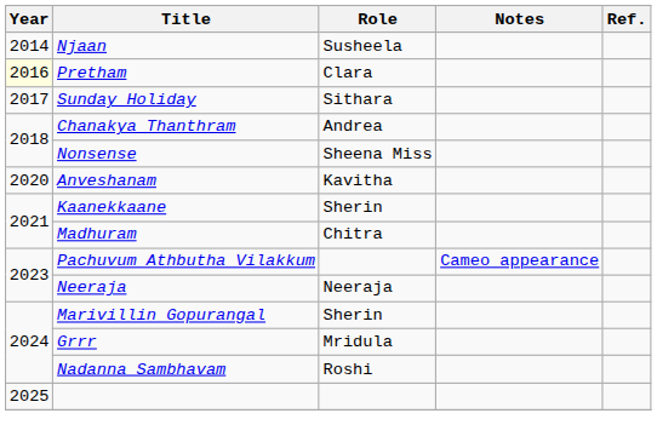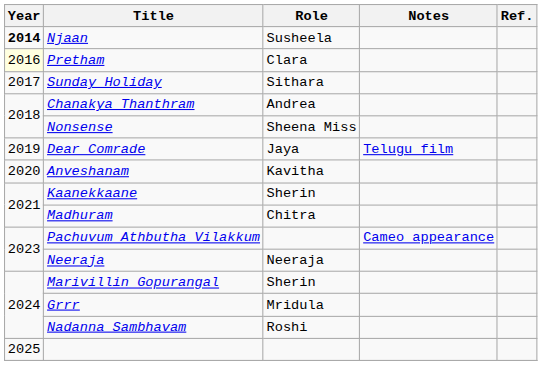 <table class="wikitable sortable">
 <tr>
 <th>Year</th>
 <th>Title</th>
 <th>Role</th>
 <th class="unsortable">Notes</th>
 <th class="unsortable">Ref.</th>
 </tr>
 <tr>
-<td>2014</td>
+<td><strong>2014</strong></td>
 <td><em><a href='#'>Njaan</a></em></td>
 <td>Susheela</td>
 <td></td>
 <td></td>
 </tr>
 <tr>
 <td style="background: lightyellow;">2016</td>
 <td><em><a href='#'>Pretham</a></em></td>
 <td>Clara</td>
 <td></td>
 <td></td>
 </tr>
 <tr>
 <td>2017</td>
 <td><em><a href='#'>Sunday Holiday</a></em></td>
 <td>Sithara</td>
 <td></td>
 <td></td>
 </tr>
 <tr>
 <td rowspan=2>2018</td>
 <td><em><a href='#'>Chanakya Thanthram</a></em></td>
 <td>Andrea</td>
 <td></td>
 <td></td>
 </tr>
 <tr>
 <td><em><a href='#'>Nonsense</a></em></td>
 <td>Sheena Miss</td>
 <td></td>
+<td></td>
+</tr>
+<tr>
+<td>2019</td>
+<td><em><a href='#'>Dear Comrade</a></em></td>
+<td>Jaya</td>
+<td><a href='#'>Telugu film</a></td>
 <td></td>
 </tr>
 <tr>
 <td>2020</td>
 <td><em><a href='#'>Anveshanam</a></em></td>
 <td>Kavitha</td>
 <td></td>
 <td></td>
 </tr>
 <tr>
 <td rowspan=2>2021</td>
 <td><em><a href='#'>Kaanekkaane</a></em></td>
 <td>Sherin</td>
 <td></td>
 <td></td>
 </tr>
 <tr>
 <td><em><a href='#'>Madhuram</a></em></td>
 <td>Chitra</td>
 <td></td>
 <td></td>
 </tr>
 <tr>
 <td rowspan=2>2023</td>
 <td><em><a href='#'>Pachuvum Athbutha Vilakkum</a></em></td>
 <td></td>
 <td><a href='#'>Cameo appearance</a></td>
 <td></td>
 </tr>
 <tr>
 <td><em><a href='#'>Neeraja</a></em></td>
 <td>Neeraja</td>
 <td></td>
 <td></td>
 </tr>
 <tr>
 <td rowspan=3>2024</td>
 <td><em><a href='#'>Marivillin Gopurangal</a></em></td>
 <td>Sherin</td>
 <td></td>
 <td></td>
 </tr>
 <tr>
 <td><em><a href='#'>Grrr</a></em></td>
 <td>Mridula</td>
 <td></td>
 <td></td>
 </tr>
 <tr>
 <td><em><a href='#'>Nadanna Sambhavam</a></em></td>
 <td>Roshi</td>
 <td></td>
 <td></td>
 </tr>
 <tr>
 <td>2025</td>
 <td></td>
 <td></td>
 <td></td>
 <td></td>
 </tr>
 <tr>
 </tr>
 </table>
